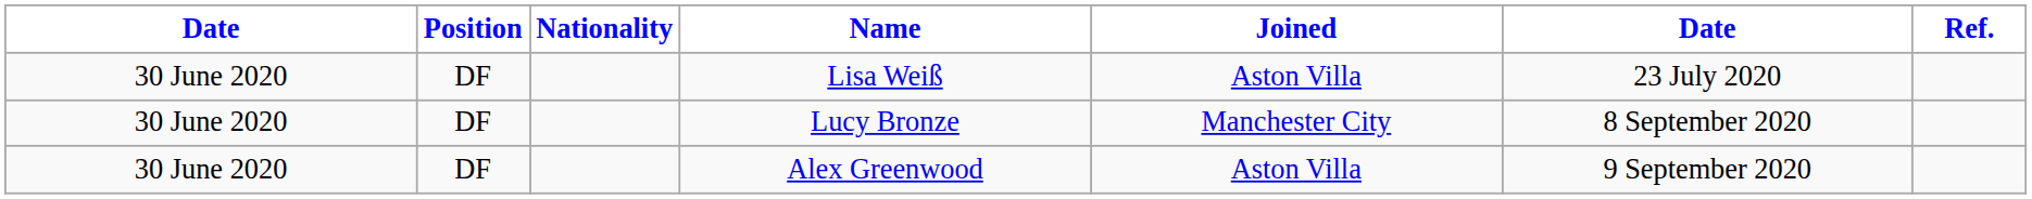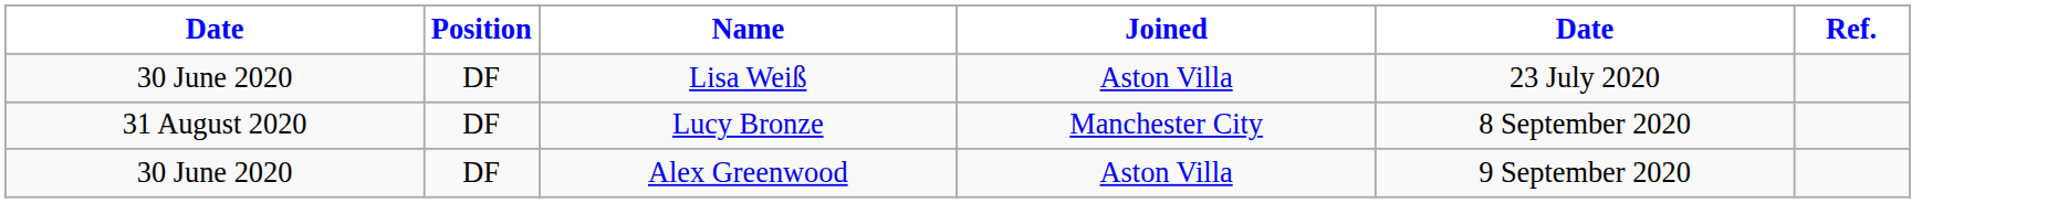 <table class="wikitable"  style="text-align:center; font-size:90%; ">
 <tr>
 <th style="background:#FFFFFF; color:blue; width:200px;">Date</th>
 <th style="background:#FFFFFF; color:blue; width:50px;">Position</th>
-<th style="background:#FFFFFF; color:blue; width:50px;">Nationality</th>
 <th style="background:#FFFFFF; color:blue; width:200px;">Name</th>
 <th style="background:#FFFFFF; color:blue; width:200px;">Joined</th>
 <th style="background:#FFFFFF; color:blue; width:200px;">Date</th>
 <th style="background:#FFFFFF; color:blue; width:50px;">Ref.</th>
 </tr>
 <tr>
 <td>30 June 2020</td>
 <td>DF</td>
-<td></td>
 <td><a href='#'>Lisa Weiß</a></td>
 <td><a href='#'>Aston Villa</a></td>
 <td>23 July 2020</td>
 <td></td>
 </tr>
 <tr>
-<td>30 June 2020</td>
+<td>31 August 2020</td>
 <td>DF</td>
-<td></td>
 <td><a href='#'>Lucy Bronze</a></td>
 <td><a href='#'>Manchester City</a></td>
 <td>8 September 2020</td>
 <td></td>
 </tr>
 <tr>
 <td>30 June 2020</td>
 <td>DF</td>
-<td></td>
 <td><a href='#'>Alex Greenwood</a></td>
 <td><a href='#'>Aston Villa</a></td>
 <td>9 September 2020</td>
 <td></td>
 </tr>
 </table>
